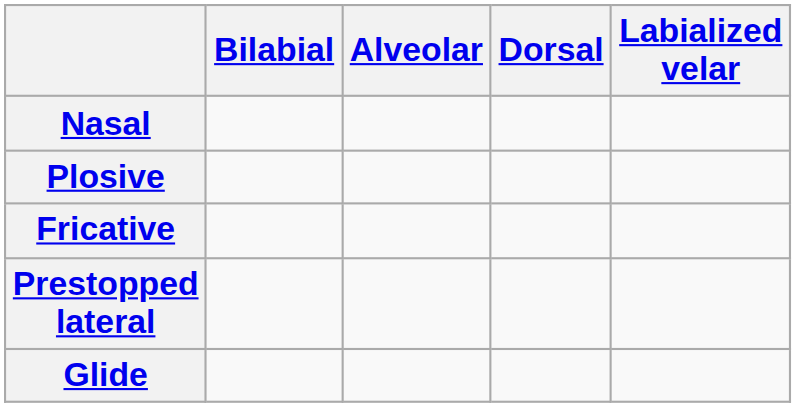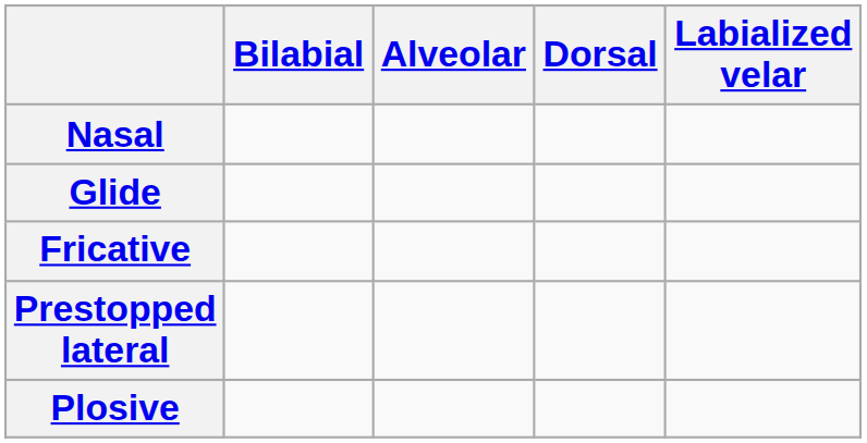 <table class="wikitable" style="text-align: center;">
 <tr>
 <th></th>
 <th><a href='#'>Bilabial</a></th>
 <th><a href='#'>Alveolar</a></th>
 <th><a href='#'>Dorsal</a></th>
 <th><a href='#'>Labialized<br>velar</a></th>
 </tr>
 <tr>
 <th><a href='#'>Nasal</a></th>
 <td> </td>
 <td> </td>
 <td> </td>
 <td> </td>
 </tr>
 <tr>
-<th><a href='#'>Plosive</a></th>
-<td> </td>
-<td> </td>
+<th><a href='#'>Glide</a></th>
+<td></td>
+<td></td>
 <td> </td>
 <td> </td>
 </tr>
 <tr>
 <th><a href='#'>Fricative</a></th>
 <td> </td>
 <td> </td>
 <td> </td>
 <td></td>
 </tr>
 <tr>
 <th><a href='#'>Prestopped</a><br><a href='#'>lateral</a></th>
 <td></td>
 <td></td>
 <td> </td>
 <td></td>
 </tr>
 <tr>
-<th><a href='#'>Glide</a></th>
-<td></td>
-<td></td>
+<th><a href='#'>Plosive</a></th>
+<td> </td>
+<td> </td>
 <td> </td>
 <td> </td>
 </tr>
 </table>
